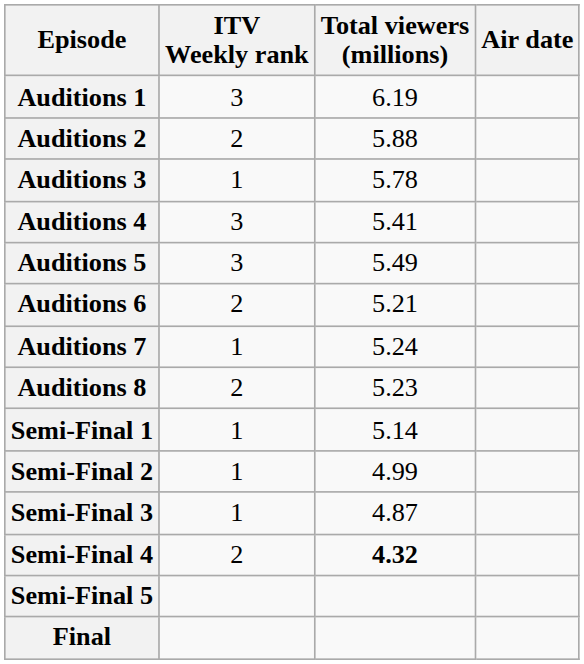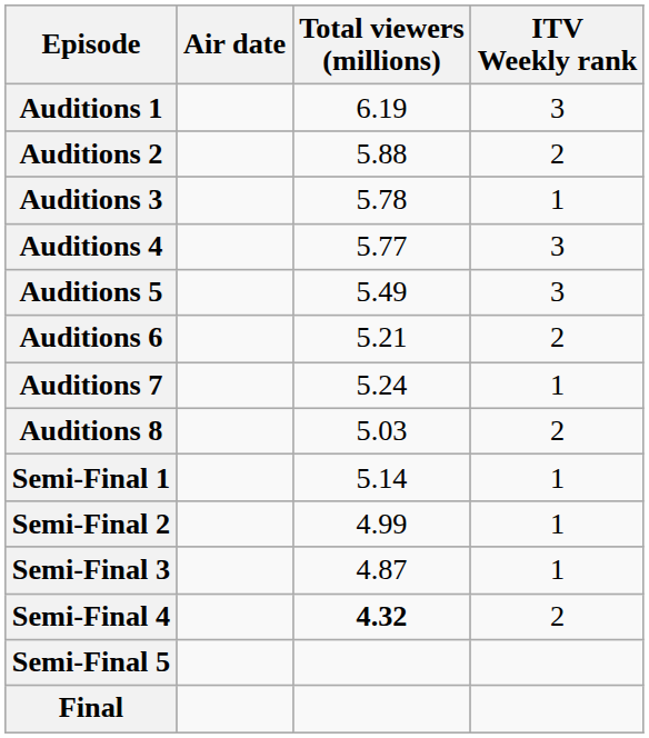 <table class="wikitable sortable" style="text-align:center;">
 <tr>
 <th>Episode</th>
+<th>Air date</th>
+<th>Total viewers<br>(millions) </th>
 <th>ITV<br>Weekly rank</th>
-<th>Total viewers<br>(millions) </th>
-<th>Air date</th>
 </tr>
 <tr>
 <th scope="row">Auditions 1</th>
+<td></td>
+<td>6.19</td>
 <td>3</td>
-<td>6.19</td>
-<td></td>
 </tr>
 <tr>
 <th scope="row">Auditions 2</th>
+<td></td>
+<td>5.88</td>
 <td>2</td>
-<td>5.88</td>
-<td></td>
 </tr>
 <tr>
 <th scope="row">Auditions 3</th>
+<td></td>
+<td>5.78</td>
 <td>1</td>
-<td>5.78</td>
-<td></td>
 </tr>
 <tr>
 <th scope="row">Auditions 4</th>
+<td></td>
+<td>5.77</td>
 <td>3</td>
-<td>5.41</td>
-<td></td>
 </tr>
 <tr>
 <th scope="row">Auditions 5</th>
+<td></td>
+<td>5.49</td>
 <td>3</td>
-<td>5.49</td>
-<td></td>
 </tr>
 <tr>
 <th scope="row">Auditions 6</th>
+<td></td>
+<td>5.21</td>
 <td>2</td>
-<td>5.21</td>
-<td></td>
 </tr>
 <tr>
 <th scope="row">Auditions 7</th>
+<td></td>
+<td>5.24</td>
 <td>1</td>
-<td>5.24</td>
-<td></td>
 </tr>
 <tr>
 <th scope="row">Auditions 8</th>
+<td></td>
+<td>5.03</td>
 <td>2</td>
-<td>5.23</td>
-<td></td>
 </tr>
 <tr>
 <th scope="row">Semi-Final 1</th>
+<td></td>
+<td>5.14</td>
 <td>1</td>
-<td>5.14</td>
-<td></td>
 </tr>
 <tr>
 <th scope="row">Semi-Final 2</th>
+<td></td>
+<td>4.99</td>
 <td>1</td>
-<td>4.99</td>
-<td></td>
 </tr>
 <tr>
 <th scope="row">Semi-Final 3</th>
+<td></td>
+<td>4.87</td>
 <td>1</td>
-<td>4.87</td>
-<td></td>
 </tr>
 <tr>
 <th scope="row">Semi-Final 4</th>
+<td></td>
+<td><strong>4.32</strong></td>
 <td>2</td>
-<td><strong>4.32</strong></td>
-<td></td>
 </tr>
 <tr>
 <th scope="row">Semi-Final 5</th>
 <td></td>
 <td></td>
 <td></td>
 </tr>
 <tr>
 <th scope="row">Final</th>
 <td></td>
 <td></td>
 <td></td>
 </tr>
 </table>
